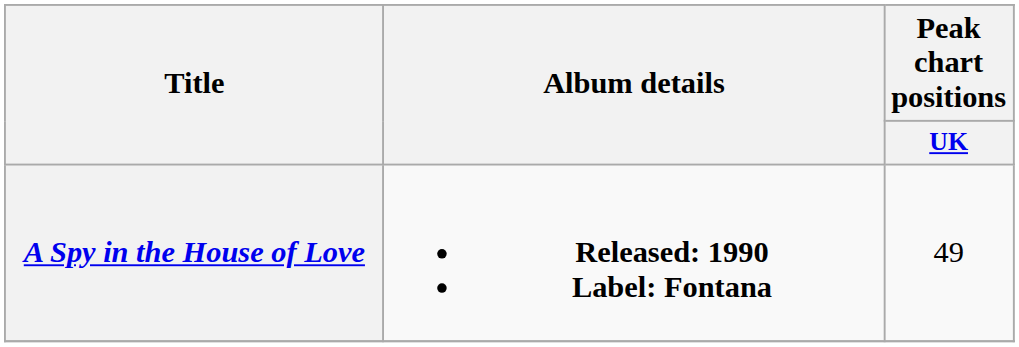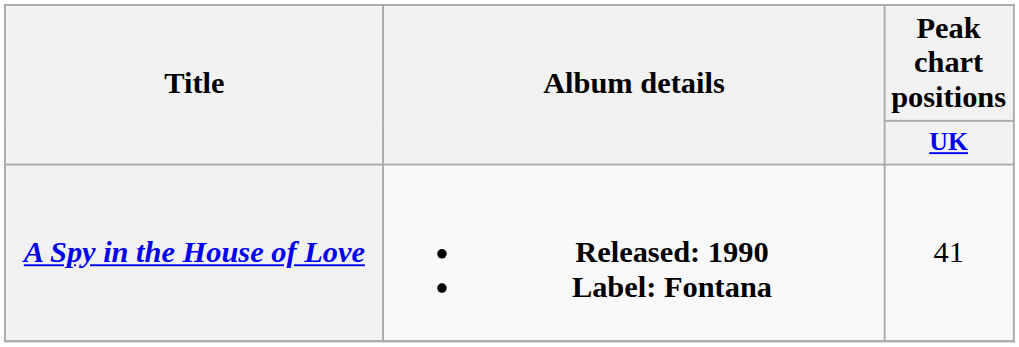 <table class="wikitable plainrowheaders" style="text-align:center;" border="1">
 <tr>
 <th scope="col" rowspan="2" style="width:12em;">Title</th>
 <th scope="col" rowspan="2" style="width:16em;">Album details</th>
 <th scope="col" colspan="1">Peak chart<br>positions</th>
 </tr>
 <tr>
 <th scope="col" style="width:3em; font-size:85%"><a href='#'>UK</a><br></th>
 </tr>
 <tr>
 <th scope="row"><em><a href='#'>A Spy in the House of Love</a></em></th>
 <td><strong><br><ul><li>Released: 1990</li><li>Label: Fontana</li></ul></strong></td>
-<td>49</td>
+<td>41</td>
 </tr>
 <tr>
 </tr>
 </table>
